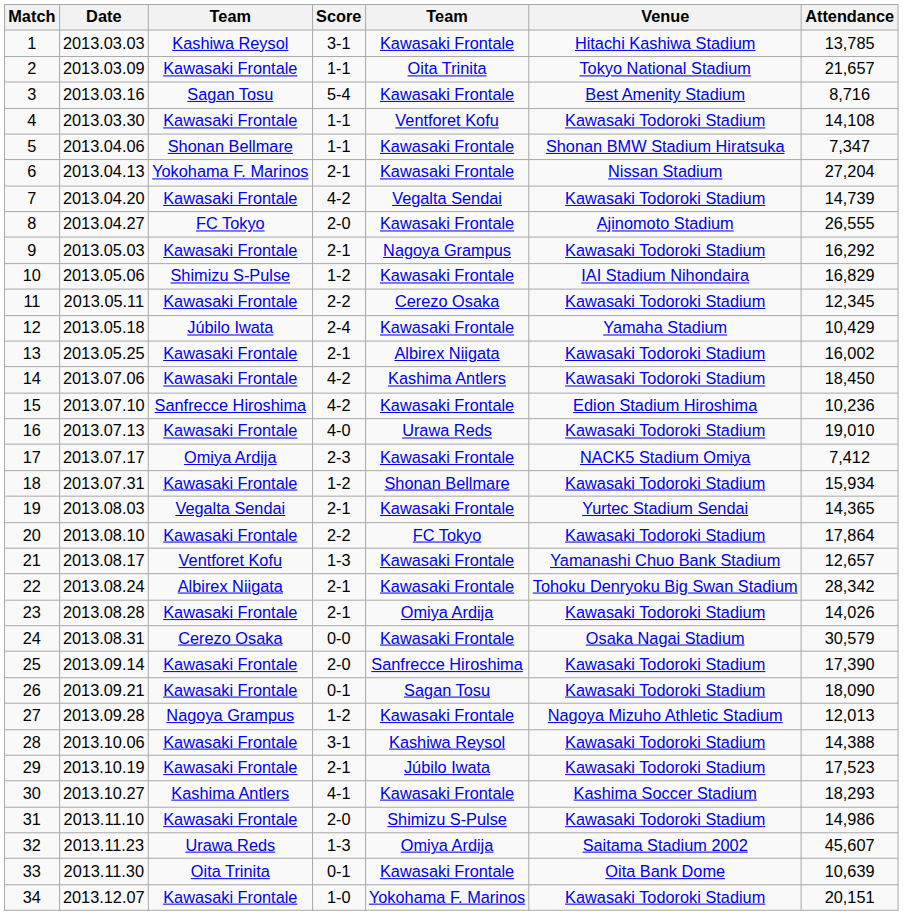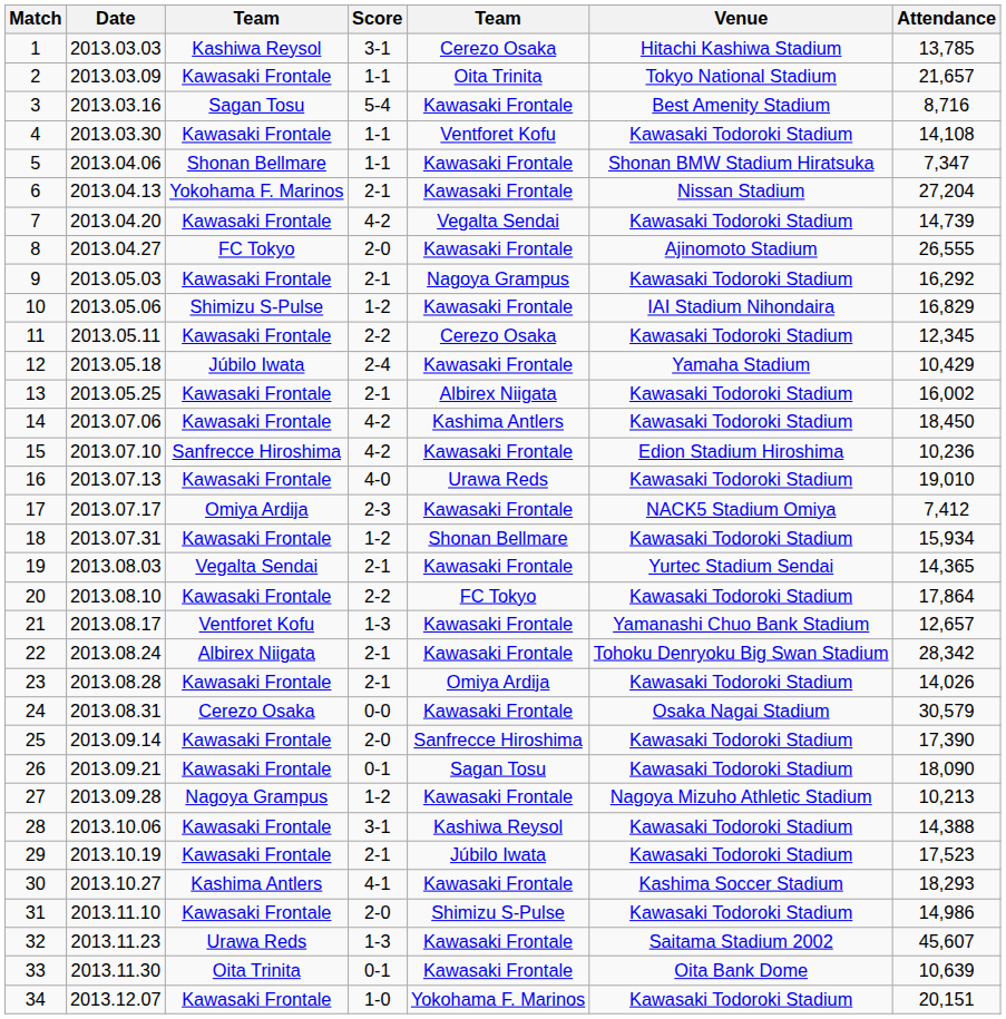 <table class="wikitable" style="text-align:center;">
 <tr>
 <th>Match</th>
 <th>Date</th>
 <th>Team</th>
 <th>Score</th>
 <th>Team</th>
 <th>Venue</th>
 <th>Attendance</th>
 </tr>
 <tr>
 <td>1</td>
 <td>2013.03.03</td>
 <td><a href='#'>Kashiwa Reysol</a></td>
 <td>3-1</td>
-<td><a href='#'>Kawasaki Frontale</a></td>
+<td><a href='#'>Cerezo Osaka</a></td>
 <td><a href='#'>Hitachi Kashiwa Stadium</a></td>
 <td>13,785</td>
 </tr>
 <tr>
 <td>2</td>
 <td>2013.03.09</td>
 <td><a href='#'>Kawasaki Frontale</a></td>
 <td>1-1</td>
 <td><a href='#'>Oita Trinita</a></td>
 <td><a href='#'>Tokyo National Stadium</a></td>
 <td>21,657</td>
 </tr>
 <tr>
 <td>3</td>
 <td>2013.03.16</td>
 <td><a href='#'>Sagan Tosu</a></td>
 <td>5-4</td>
 <td><a href='#'>Kawasaki Frontale</a></td>
 <td><a href='#'>Best Amenity Stadium</a></td>
 <td>8,716</td>
 </tr>
 <tr>
 <td>4</td>
 <td>2013.03.30</td>
 <td><a href='#'>Kawasaki Frontale</a></td>
 <td>1-1</td>
 <td><a href='#'>Ventforet Kofu</a></td>
 <td><a href='#'>Kawasaki Todoroki Stadium</a></td>
 <td>14,108</td>
 </tr>
 <tr>
 <td>5</td>
 <td>2013.04.06</td>
 <td><a href='#'>Shonan Bellmare</a></td>
 <td>1-1</td>
 <td><a href='#'>Kawasaki Frontale</a></td>
 <td><a href='#'>Shonan BMW Stadium Hiratsuka</a></td>
 <td>7,347</td>
 </tr>
 <tr>
 <td>6</td>
 <td>2013.04.13</td>
 <td><a href='#'>Yokohama F. Marinos</a></td>
 <td>2-1</td>
 <td><a href='#'>Kawasaki Frontale</a></td>
 <td><a href='#'>Nissan Stadium</a></td>
 <td>27,204</td>
 </tr>
 <tr>
 <td>7</td>
 <td>2013.04.20</td>
 <td><a href='#'>Kawasaki Frontale</a></td>
 <td>4-2</td>
 <td><a href='#'>Vegalta Sendai</a></td>
 <td><a href='#'>Kawasaki Todoroki Stadium</a></td>
 <td>14,739</td>
 </tr>
 <tr>
 <td>8</td>
 <td>2013.04.27</td>
 <td><a href='#'>FC Tokyo</a></td>
 <td>2-0</td>
 <td><a href='#'>Kawasaki Frontale</a></td>
 <td><a href='#'>Ajinomoto Stadium</a></td>
 <td>26,555</td>
 </tr>
 <tr>
 <td>9</td>
 <td>2013.05.03</td>
 <td><a href='#'>Kawasaki Frontale</a></td>
 <td>2-1</td>
 <td><a href='#'>Nagoya Grampus</a></td>
 <td><a href='#'>Kawasaki Todoroki Stadium</a></td>
 <td>16,292</td>
 </tr>
 <tr>
 <td>10</td>
 <td>2013.05.06</td>
 <td><a href='#'>Shimizu S-Pulse</a></td>
 <td>1-2</td>
 <td><a href='#'>Kawasaki Frontale</a></td>
 <td><a href='#'>IAI Stadium Nihondaira</a></td>
 <td>16,829</td>
 </tr>
 <tr>
 <td>11</td>
 <td>2013.05.11</td>
 <td><a href='#'>Kawasaki Frontale</a></td>
 <td>2-2</td>
 <td><a href='#'>Cerezo Osaka</a></td>
 <td><a href='#'>Kawasaki Todoroki Stadium</a></td>
 <td>12,345</td>
 </tr>
 <tr>
 <td>12</td>
 <td>2013.05.18</td>
 <td><a href='#'>Júbilo Iwata</a></td>
 <td>2-4</td>
 <td><a href='#'>Kawasaki Frontale</a></td>
 <td><a href='#'>Yamaha Stadium</a></td>
 <td>10,429</td>
 </tr>
 <tr>
 <td>13</td>
 <td>2013.05.25</td>
 <td><a href='#'>Kawasaki Frontale</a></td>
 <td>2-1</td>
 <td><a href='#'>Albirex Niigata</a></td>
 <td><a href='#'>Kawasaki Todoroki Stadium</a></td>
 <td>16,002</td>
 </tr>
 <tr>
 <td>14</td>
 <td>2013.07.06</td>
 <td><a href='#'>Kawasaki Frontale</a></td>
 <td>4-2</td>
 <td><a href='#'>Kashima Antlers</a></td>
 <td><a href='#'>Kawasaki Todoroki Stadium</a></td>
 <td>18,450</td>
 </tr>
 <tr>
 <td>15</td>
 <td>2013.07.10</td>
 <td><a href='#'>Sanfrecce Hiroshima</a></td>
 <td>4-2</td>
 <td><a href='#'>Kawasaki Frontale</a></td>
 <td><a href='#'>Edion Stadium Hiroshima</a></td>
 <td>10,236</td>
 </tr>
 <tr>
 <td>16</td>
 <td>2013.07.13</td>
 <td><a href='#'>Kawasaki Frontale</a></td>
 <td>4-0</td>
 <td><a href='#'>Urawa Reds</a></td>
 <td><a href='#'>Kawasaki Todoroki Stadium</a></td>
 <td>19,010</td>
 </tr>
 <tr>
 <td>17</td>
 <td>2013.07.17</td>
 <td><a href='#'>Omiya Ardija</a></td>
 <td>2-3</td>
 <td><a href='#'>Kawasaki Frontale</a></td>
 <td><a href='#'>NACK5 Stadium Omiya</a></td>
 <td>7,412</td>
 </tr>
 <tr>
 <td>18</td>
 <td>2013.07.31</td>
 <td><a href='#'>Kawasaki Frontale</a></td>
 <td>1-2</td>
 <td><a href='#'>Shonan Bellmare</a></td>
 <td><a href='#'>Kawasaki Todoroki Stadium</a></td>
 <td>15,934</td>
 </tr>
 <tr>
 <td>19</td>
 <td>2013.08.03</td>
 <td><a href='#'>Vegalta Sendai</a></td>
 <td>2-1</td>
 <td><a href='#'>Kawasaki Frontale</a></td>
 <td><a href='#'>Yurtec Stadium Sendai</a></td>
 <td>14,365</td>
 </tr>
 <tr>
 <td>20</td>
 <td>2013.08.10</td>
 <td><a href='#'>Kawasaki Frontale</a></td>
 <td>2-2</td>
 <td><a href='#'>FC Tokyo</a></td>
 <td><a href='#'>Kawasaki Todoroki Stadium</a></td>
 <td>17,864</td>
 </tr>
 <tr>
 <td>21</td>
 <td>2013.08.17</td>
 <td><a href='#'>Ventforet Kofu</a></td>
 <td>1-3</td>
 <td><a href='#'>Kawasaki Frontale</a></td>
 <td><a href='#'>Yamanashi Chuo Bank Stadium</a></td>
 <td>12,657</td>
 </tr>
 <tr>
 <td>22</td>
 <td>2013.08.24</td>
 <td><a href='#'>Albirex Niigata</a></td>
 <td>2-1</td>
 <td><a href='#'>Kawasaki Frontale</a></td>
 <td><a href='#'>Tohoku Denryoku Big Swan Stadium</a></td>
 <td>28,342</td>
 </tr>
 <tr>
 <td>23</td>
 <td>2013.08.28</td>
 <td><a href='#'>Kawasaki Frontale</a></td>
 <td>2-1</td>
 <td><a href='#'>Omiya Ardija</a></td>
 <td><a href='#'>Kawasaki Todoroki Stadium</a></td>
 <td>14,026</td>
 </tr>
 <tr>
 <td>24</td>
 <td>2013.08.31</td>
 <td><a href='#'>Cerezo Osaka</a></td>
 <td>0-0</td>
 <td><a href='#'>Kawasaki Frontale</a></td>
 <td><a href='#'>Osaka Nagai Stadium</a></td>
 <td>30,579</td>
 </tr>
 <tr>
 <td>25</td>
 <td>2013.09.14</td>
 <td><a href='#'>Kawasaki Frontale</a></td>
 <td>2-0</td>
 <td><a href='#'>Sanfrecce Hiroshima</a></td>
 <td><a href='#'>Kawasaki Todoroki Stadium</a></td>
 <td>17,390</td>
 </tr>
 <tr>
 <td>26</td>
 <td>2013.09.21</td>
 <td><a href='#'>Kawasaki Frontale</a></td>
 <td>0-1</td>
 <td><a href='#'>Sagan Tosu</a></td>
 <td><a href='#'>Kawasaki Todoroki Stadium</a></td>
 <td>18,090</td>
 </tr>
 <tr>
 <td>27</td>
 <td>2013.09.28</td>
 <td><a href='#'>Nagoya Grampus</a></td>
 <td>1-2</td>
 <td><a href='#'>Kawasaki Frontale</a></td>
 <td><a href='#'>Nagoya Mizuho Athletic Stadium</a></td>
-<td>12,013</td>
+<td>10,213</td>
 </tr>
 <tr>
 <td>28</td>
 <td>2013.10.06</td>
 <td><a href='#'>Kawasaki Frontale</a></td>
 <td>3-1</td>
 <td><a href='#'>Kashiwa Reysol</a></td>
 <td><a href='#'>Kawasaki Todoroki Stadium</a></td>
 <td>14,388</td>
 </tr>
 <tr>
 <td>29</td>
 <td>2013.10.19</td>
 <td><a href='#'>Kawasaki Frontale</a></td>
 <td>2-1</td>
 <td><a href='#'>Júbilo Iwata</a></td>
 <td><a href='#'>Kawasaki Todoroki Stadium</a></td>
 <td>17,523</td>
 </tr>
 <tr>
 <td>30</td>
 <td>2013.10.27</td>
 <td><a href='#'>Kashima Antlers</a></td>
 <td>4-1</td>
 <td><a href='#'>Kawasaki Frontale</a></td>
 <td><a href='#'>Kashima Soccer Stadium</a></td>
 <td>18,293</td>
 </tr>
 <tr>
 <td>31</td>
 <td>2013.11.10</td>
 <td><a href='#'>Kawasaki Frontale</a></td>
 <td>2-0</td>
 <td><a href='#'>Shimizu S-Pulse</a></td>
 <td><a href='#'>Kawasaki Todoroki Stadium</a></td>
 <td>14,986</td>
 </tr>
 <tr>
 <td>32</td>
 <td>2013.11.23</td>
 <td><a href='#'>Urawa Reds</a></td>
 <td>1-3</td>
-<td><a href='#'>Omiya Ardija</a></td>
+<td><a href='#'>Kawasaki Frontale</a></td>
 <td><a href='#'>Saitama Stadium 2002</a></td>
 <td>45,607</td>
 </tr>
 <tr>
 <td>33</td>
 <td>2013.11.30</td>
 <td><a href='#'>Oita Trinita</a></td>
 <td>0-1</td>
 <td><a href='#'>Kawasaki Frontale</a></td>
 <td><a href='#'>Oita Bank Dome</a></td>
 <td>10,639</td>
 </tr>
 <tr>
 <td>34</td>
 <td>2013.12.07</td>
 <td><a href='#'>Kawasaki Frontale</a></td>
 <td>1-0</td>
 <td><a href='#'>Yokohama F. Marinos</a></td>
 <td><a href='#'>Kawasaki Todoroki Stadium</a></td>
 <td>20,151</td>
 </tr>
 </table>
